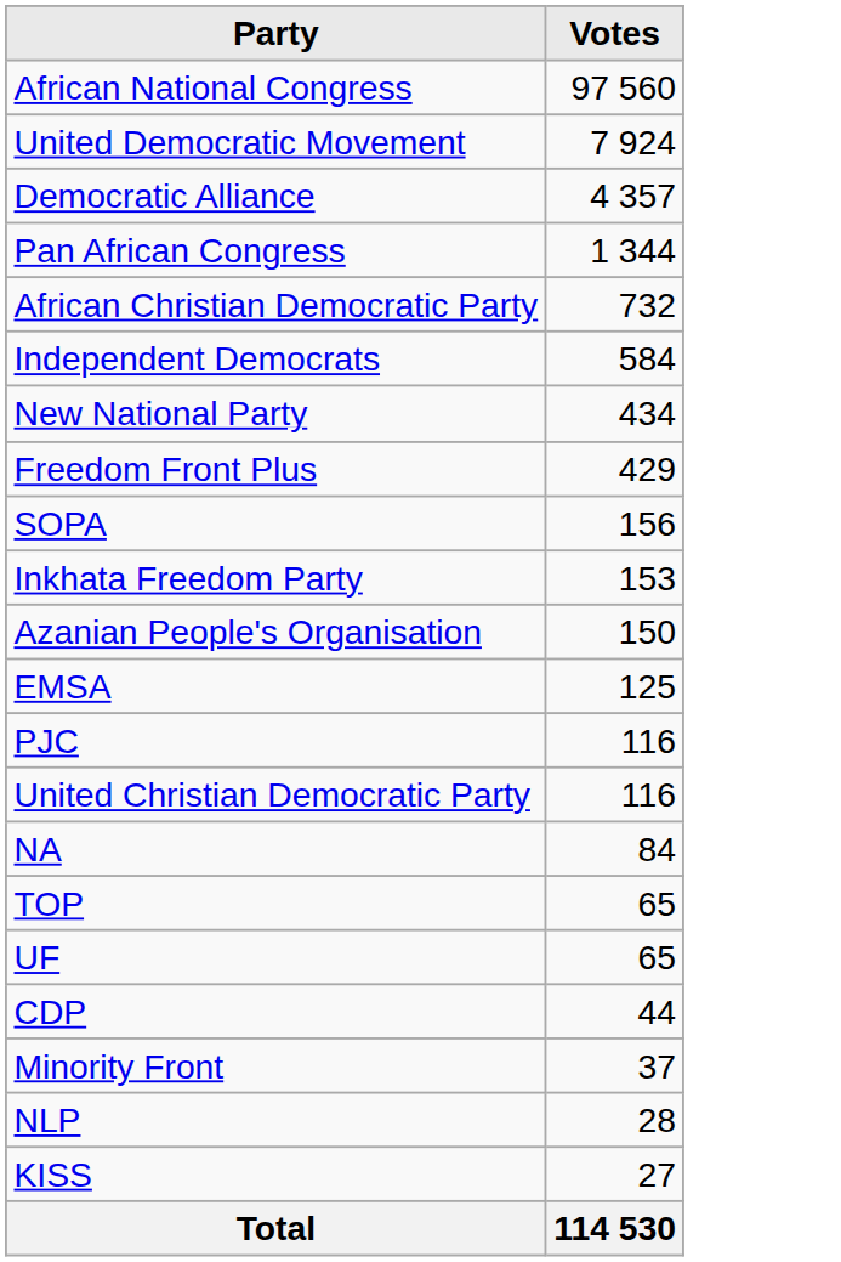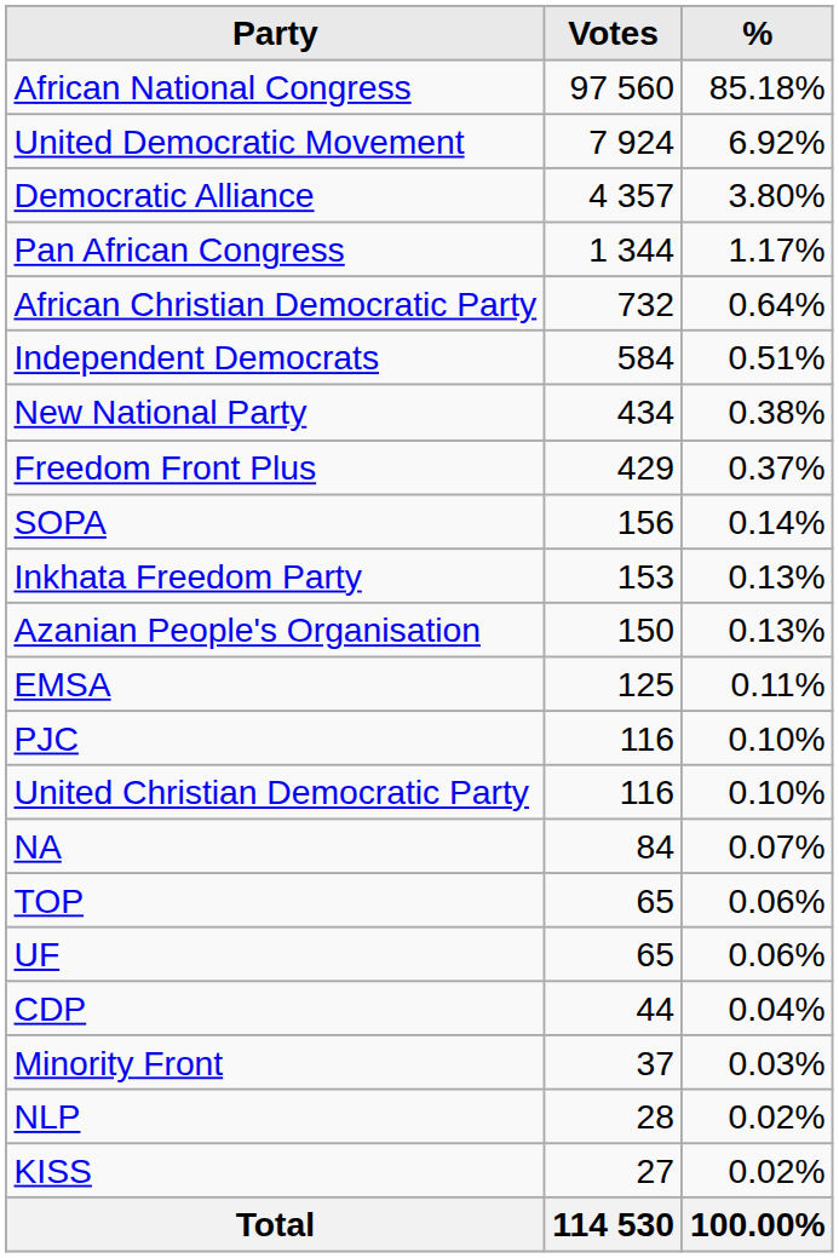 <table class="wikitable" style="font-size: 95%; text-align: right">
 <tr>
 <th style="background-color:#E9E9E9" align=left>Party</th>
 <th style="background-color:#E9E9E9" align=right>Votes</th>
+<th style="background-color:#E9E9E9" align=right>%</th>
 </tr>
 <tr>
 <td align=left><a href='#'>African National Congress</a></td>
 <td>97 560</td>
+<td>85.18%</td>
 </tr>
 <tr>
 <td align=left><a href='#'>United Democratic Movement</a></td>
 <td>7 924</td>
+<td>6.92%</td>
 </tr>
 <tr>
 <td align=left><a href='#'>Democratic Alliance</a></td>
 <td>4 357</td>
+<td>3.80%</td>
 </tr>
 <tr>
 <td align=left><a href='#'>Pan African Congress</a></td>
 <td>1 344</td>
+<td>1.17%</td>
 </tr>
 <tr>
 <td align=left><a href='#'>African Christian Democratic Party</a></td>
 <td>732</td>
+<td>0.64%</td>
 </tr>
 <tr>
 <td align=left><a href='#'>Independent Democrats</a></td>
 <td>584</td>
+<td>0.51%</td>
 </tr>
 <tr>
 <td align=left><a href='#'>New National Party</a></td>
 <td>434</td>
+<td>0.38%</td>
 </tr>
 <tr>
 <td align=left><a href='#'>Freedom Front Plus</a></td>
 <td>429</td>
+<td>0.37%</td>
 </tr>
 <tr>
 <td align=left><a href='#'>SOPA</a></td>
 <td>156</td>
+<td>0.14%</td>
 </tr>
 <tr>
 <td align=left><a href='#'>Inkhata Freedom Party</a></td>
 <td>153</td>
+<td>0.13%</td>
 </tr>
 <tr>
 <td align=left><a href='#'>Azanian People's Organisation</a></td>
 <td>150</td>
+<td>0.13%</td>
 </tr>
 <tr>
 <td align=left><a href='#'>EMSA</a></td>
 <td>125</td>
+<td>0.11%</td>
 </tr>
 <tr>
 <td align=left><a href='#'>PJC</a></td>
 <td>116</td>
+<td>0.10%</td>
 </tr>
 <tr>
 <td align=left><a href='#'>United Christian Democratic Party</a></td>
 <td>116</td>
+<td>0.10%</td>
 </tr>
 <tr>
 <td align=left><a href='#'>NA</a></td>
 <td>84</td>
+<td>0.07%</td>
 </tr>
 <tr>
 <td align=left><a href='#'>TOP</a></td>
 <td>65</td>
+<td>0.06%</td>
 </tr>
 <tr>
 <td align=left><a href='#'>UF</a></td>
 <td>65</td>
+<td>0.06%</td>
 </tr>
 <tr>
 <td align=left><a href='#'>CDP</a></td>
 <td>44</td>
+<td>0.04%</td>
 </tr>
 <tr>
 <td align=left><a href='#'>Minority Front</a></td>
 <td>37</td>
+<td>0.03%</td>
 </tr>
 <tr>
 <td align=left><a href='#'>NLP</a></td>
 <td>28</td>
+<td>0.02%</td>
 </tr>
 <tr>
 <td align=left><a href='#'>KISS</a></td>
 <td>27</td>
+<td>0.02%</td>
 </tr>
 <tr>
 <th align=left>Total</th>
 <th>114 530</th>
+<th>100.00%</th>
 </tr>
 </table>
